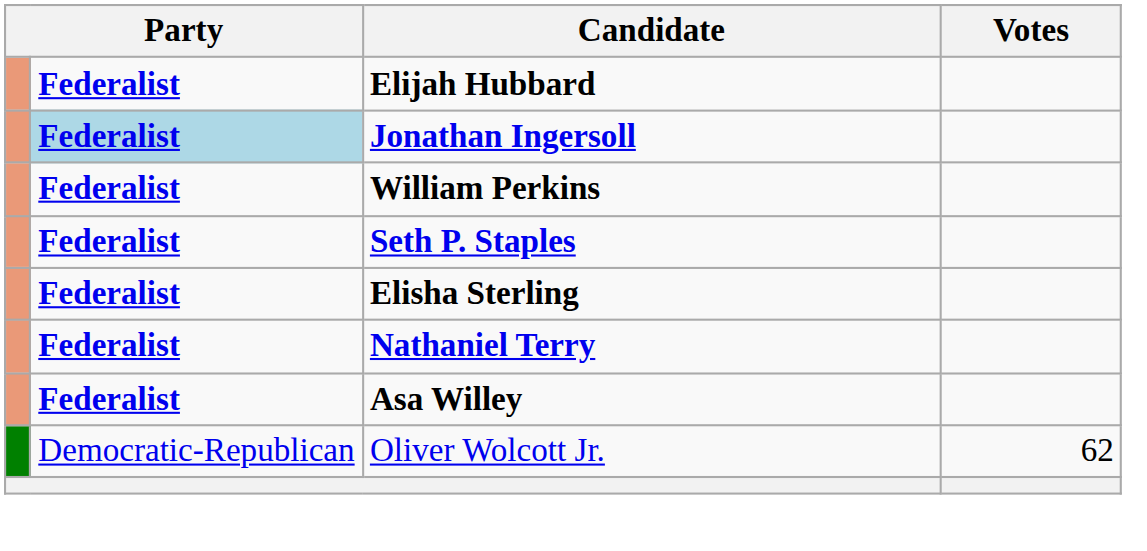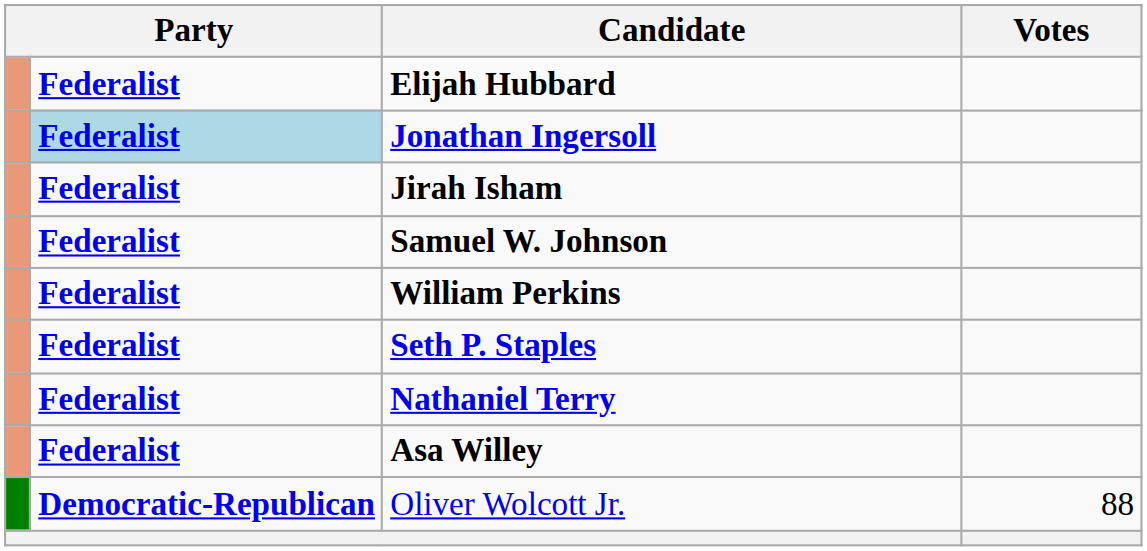 <table class=wikitable>
 <tr>
 <th colspan=2 style="width: 130px">Party</th>
 <th style="width: 17em">Candidate</th>
 <th style="width: 5em">Votes</th>
 </tr>
 <tr>
 <td style="background-color:#EA9978; width:5px;"></td>
 <td><strong><a href='#'>Federalist</a></strong></td>
 <td><strong>Elijah Hubbard</strong></td>
 <td align=right></td>
 </tr>
 <tr>
 <td style="background-color:#EA9978"></td>
 <td style="background: lightblue;"><strong><a href='#'>Federalist</a></strong></td>
 <td><strong><a href='#'>Jonathan Ingersoll</a></strong></td>
 <td align=right></td>
 </tr>
 <tr>
 <td style="background-color:#EA9978"></td>
 <td><strong><a href='#'>Federalist</a></strong></td>
+<td><strong>Jirah Isham</strong></td>
+<td align=right></td>
+</tr>
+<tr>
+<td style="background-color:#EA9978"></td>
+<td><strong><a href='#'>Federalist</a></strong></td>
+<td><strong>Samuel W. Johnson</strong></td>
+<td align=right></td>
+</tr>
+<tr>
+<td style="background-color:#EA9978"></td>
+<td><strong><a href='#'>Federalist</a></strong></td>
 <td><strong>William Perkins</strong></td>
 <td align=right></td>
 </tr>
 <tr>
 <td style="background-color:#EA9978"></td>
 <td><strong><a href='#'>Federalist</a></strong></td>
 <td><strong><a href='#'>Seth P. Staples</a></strong></td>
-<td align=right></td>
-</tr>
-<tr>
-<td style="background-color:#EA9978"></td>
-<td><strong><a href='#'>Federalist</a></strong></td>
-<td><strong>Elisha Sterling</strong></td>
 <td align=right></td>
 </tr>
 <tr>
 <td style="background-color:#EA9978"></td>
 <td><strong><a href='#'>Federalist</a></strong></td>
 <td><strong><a href='#'>Nathaniel Terry</a></strong></td>
 <td align=right></td>
 </tr>
 <tr>
 <td style="background-color:#EA9978"></td>
 <td><strong><a href='#'>Federalist</a></strong></td>
 <td><strong>Asa Willey</strong></td>
 <td align=right></td>
 </tr>
 <tr>
 <td style="background-color:#008000"></td>
-<td><a href='#'>Democratic-Republican</a></td>
+<td><strong><a href='#'>Democratic-Republican</a></strong></td>
 <td><a href='#'>Oliver Wolcott Jr.</a></td>
-<td align=right>62</td>
+<td align=right>88</td>
 </tr>
 <tr>
 <th colspan=3></th>
 <th></th>
 </tr>
 </table>
